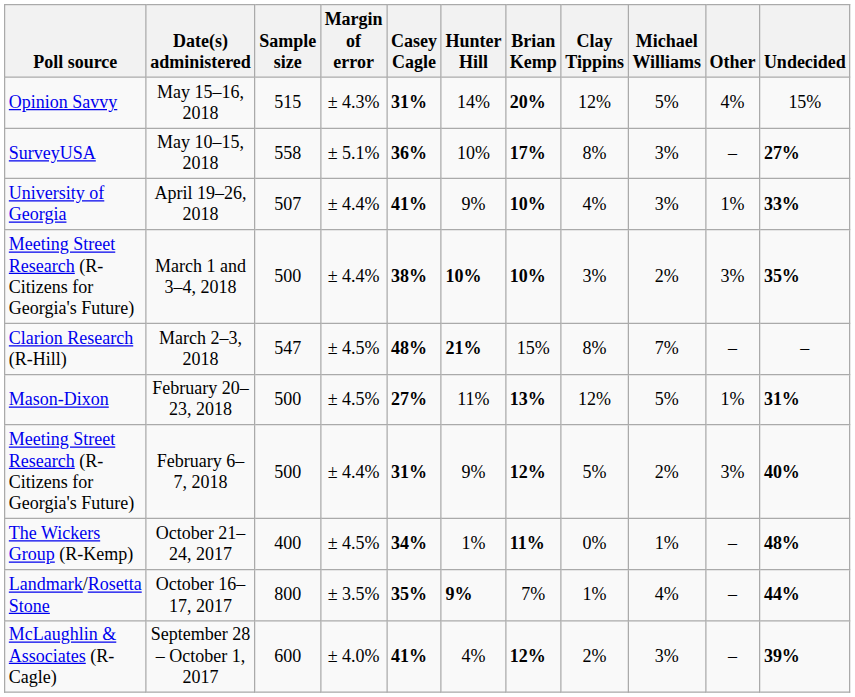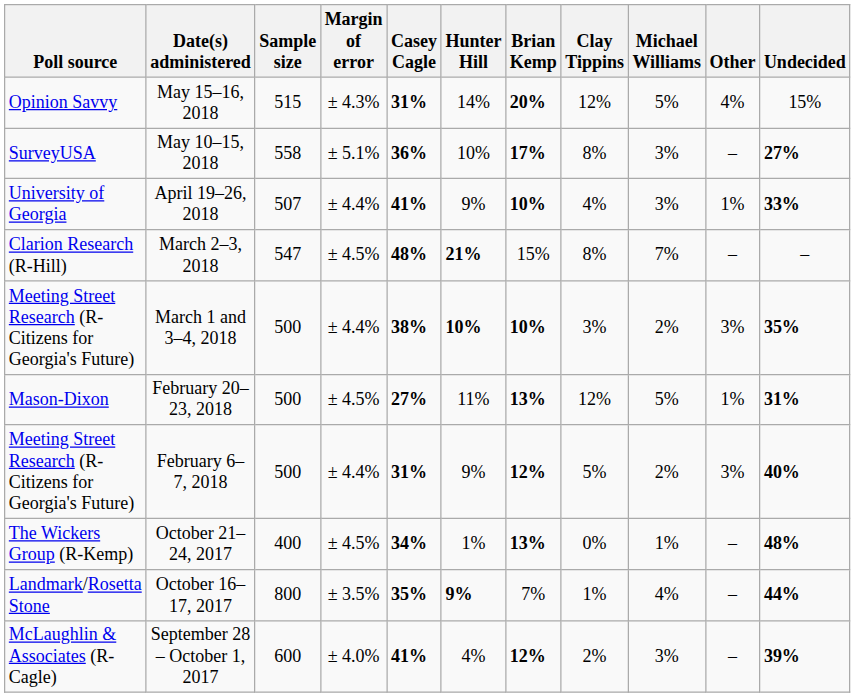 <table class="wikitable" style="font-size:90%">
 <tr valign=bottom>
 <th>Poll source</th>
 <th>Date(s)<br>administered</th>
 <th>Sample<br>size</th>
 <th>Margin<br>of error</th>
 <th style="width:55px;">Casey<br>Cagle</th>
 <th style="width:55px;">Hunter<br>Hill</th>
 <th style="width:55px;">Brian<br>Kemp</th>
 <th style="width:55px;">Clay<br>Tippins</th>
 <th style="width:55px;">Michael<br>Williams</th>
 <th>Other</th>
 <th>Undecided</th>
 </tr>
 <tr>
 <td><a href='#'>Opinion Savvy</a></td>
 <td align=center>May 15–16, 2018</td>
 <td align=center>515</td>
 <td align=center>± 4.3%</td>
 <td><strong>31%</strong></td>
 <td align=center>14%</td>
 <td><strong>20%</strong></td>
 <td align=center>12%</td>
 <td align=center>5%</td>
 <td align=center>4%</td>
 <td align=center>15%</td>
 </tr>
 <tr>
 <td><a href='#'>SurveyUSA</a></td>
 <td align=center>May 10–15, 2018</td>
 <td align=center>558</td>
 <td align=center>± 5.1%</td>
 <td><strong>36%</strong></td>
 <td align=center>10%</td>
 <td><strong>17%</strong></td>
 <td align=center>8%</td>
 <td align=center>3%</td>
 <td align=center>–</td>
 <td><strong>27%</strong></td>
 </tr>
 <tr>
 <td><a href='#'>University of Georgia</a></td>
 <td align=center>April 19–26, 2018</td>
 <td align=center>507</td>
 <td align=center>± 4.4%</td>
 <td><strong>41%</strong></td>
 <td align=center>9%</td>
 <td><strong>10%</strong></td>
 <td align=center>4%</td>
 <td align=center>3%</td>
 <td align=center>1%</td>
 <td><strong>33%</strong></td>
 </tr>
 <tr>
+<td><a href='#'>Clarion Research</a> (R-Hill)</td>
+<td align=center>March 2–3, 2018</td>
+<td align=center>547</td>
+<td align=center>± 4.5%</td>
+<td><strong>48%</strong></td>
+<td><strong>21%</strong></td>
+<td align=center>15%</td>
+<td align=center>8%</td>
+<td align=center>7%</td>
+<td align=center>–</td>
+<td align=center>–</td>
+</tr>
+<tr>
 <td><a href='#'>Meeting Street Research</a> (R-Citizens for Georgia's Future)</td>
 <td align=center>March 1 and 3–4, 2018</td>
 <td align=center>500</td>
 <td align=center>± 4.4%</td>
 <td><strong>38%</strong></td>
 <td><strong>10%</strong></td>
 <td><strong>10%</strong></td>
 <td align=center>3%</td>
 <td align=center>2%</td>
 <td align=center>3%</td>
 <td><strong>35%</strong></td>
-</tr>
-<tr>
-<td><a href='#'>Clarion Research</a> (R-Hill)</td>
-<td align=center>March 2–3, 2018</td>
-<td align=center>547</td>
-<td align=center>± 4.5%</td>
-<td><strong>48%</strong></td>
-<td><strong>21%</strong></td>
-<td align=center>15%</td>
-<td align=center>8%</td>
-<td align=center>7%</td>
-<td align=center>–</td>
-<td align=center>–</td>
 </tr>
 <tr>
 <td><a href='#'>Mason-Dixon</a></td>
 <td align=center>February 20–23, 2018</td>
 <td align=center>500</td>
 <td align=center>± 4.5%</td>
 <td><strong>27%</strong></td>
 <td align=center>11%</td>
 <td><strong>13%</strong></td>
 <td align=center>12%</td>
 <td align=center>5%</td>
 <td align=center>1%</td>
 <td><strong>31%</strong></td>
 </tr>
 <tr>
 <td><a href='#'>Meeting Street Research</a> (R-Citizens for Georgia's Future)</td>
 <td align=center>February 6–7, 2018</td>
 <td align=center>500</td>
 <td align=center>± 4.4%</td>
 <td><strong>31%</strong></td>
 <td align=center>9%</td>
 <td><strong>12%</strong></td>
 <td align=center>5%</td>
 <td align=center>2%</td>
 <td align=center>3%</td>
 <td><strong>40%</strong></td>
 </tr>
 <tr>
 <td><a href='#'>The Wickers Group</a> (R-Kemp)</td>
 <td align=center>October 21–24, 2017</td>
 <td align=center>400</td>
 <td align=center>± 4.5%</td>
 <td><strong>34%</strong></td>
 <td align=center>1%</td>
-<td><strong>11%</strong></td>
+<td><strong>13%</strong></td>
 <td align=center>0%</td>
 <td align=center>1%</td>
 <td align=center>–</td>
 <td><strong>48%</strong></td>
 </tr>
 <tr>
 <td><a href='#'>Landmark</a>/<a href='#'>Rosetta Stone</a></td>
 <td align=center>October 16–17, 2017</td>
 <td align=center>800</td>
 <td align=center>± 3.5%</td>
 <td><strong>35%</strong></td>
 <td><strong>9%</strong></td>
 <td align=center>7%</td>
 <td align=center>1%</td>
 <td align=center>4%</td>
 <td align=center>–</td>
 <td><strong>44%</strong></td>
 </tr>
 <tr>
 <td><a href='#'>McLaughlin & Associates</a> (R-Cagle)</td>
 <td align=center>September 28 – October 1, 2017</td>
 <td align=center>600</td>
 <td align=center>± 4.0%</td>
 <td><strong>41%</strong></td>
 <td align=center>4%</td>
 <td><strong>12%</strong></td>
 <td align=center>2%</td>
 <td align=center>3%</td>
 <td align=center>–</td>
 <td><strong>39%</strong></td>
 </tr>
 </table>
